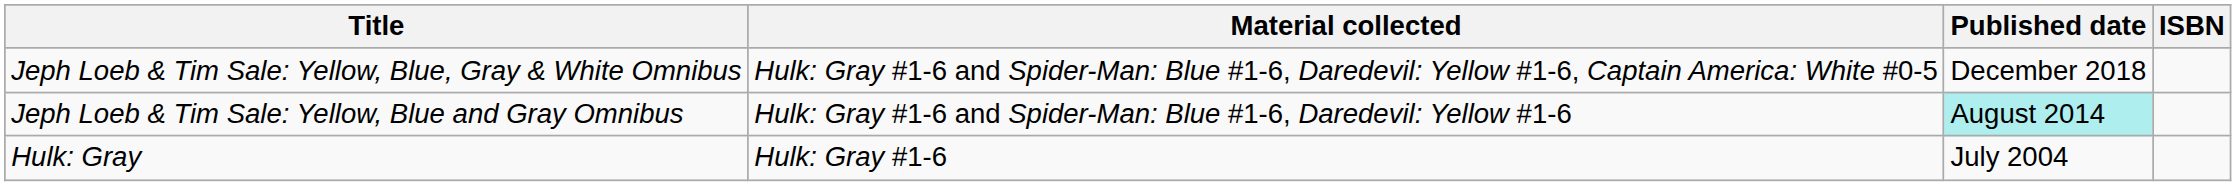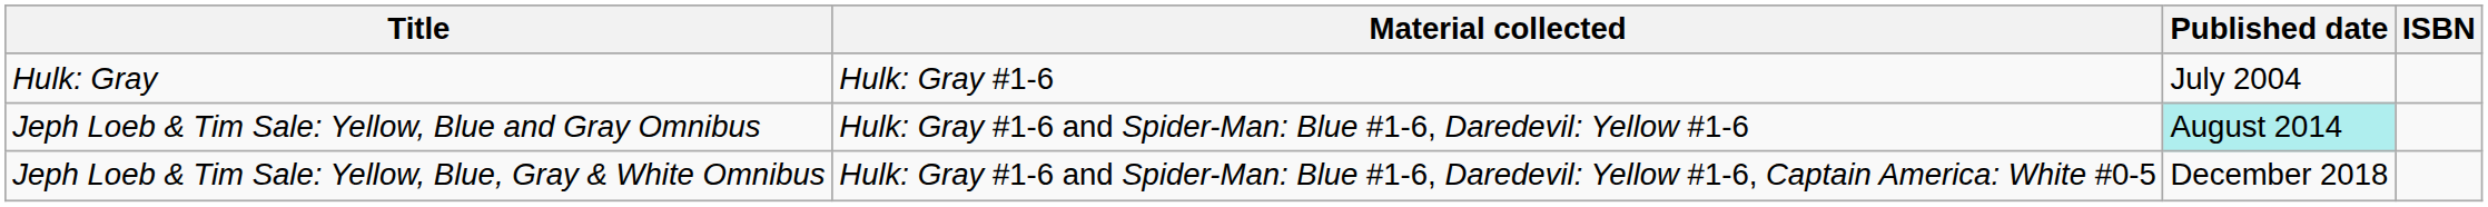 <table class="wikitable">
 <tr>
 <th>Title</th>
 <th>Material collected</th>
 <th>Published date</th>
 <th>ISBN</th>
 </tr>
 <tr>
-<td><em>Jeph Loeb & Tim Sale: Yellow, Blue, Gray & White Omnibus</em></td>
-<td><em>Hulk: Gray</em> #1-6 and <em>Spider-Man: Blue</em> #1-6, <em>Daredevil: Yellow</em> #1-6, <em>Captain America: White</em> #0-5</td>
-<td>December 2018</td>
+<td><em>Hulk: Gray</em></td>
+<td><em>Hulk: Gray</em> #1-6</td>
+<td>July 2004</td>
 <td></td>
 </tr>
 <tr>
 <td><em>Jeph Loeb & Tim Sale: Yellow, Blue and Gray Omnibus</em></td>
 <td><em>Hulk: Gray</em> #1-6 and <em>Spider-Man: Blue</em> #1-6, <em>Daredevil: Yellow</em> #1-6</td>
 <td style="background: paleturquoise;">August 2014</td>
 <td></td>
 </tr>
 <tr>
-<td><em>Hulk: Gray</em></td>
-<td><em>Hulk: Gray</em> #1-6</td>
-<td>July 2004</td>
+<td><em>Jeph Loeb & Tim Sale: Yellow, Blue, Gray & White Omnibus</em></td>
+<td><em>Hulk: Gray</em> #1-6 and <em>Spider-Man: Blue</em> #1-6, <em>Daredevil: Yellow</em> #1-6, <em>Captain America: White</em> #0-5</td>
+<td>December 2018</td>
 <td></td>
 </tr>
 </table>
